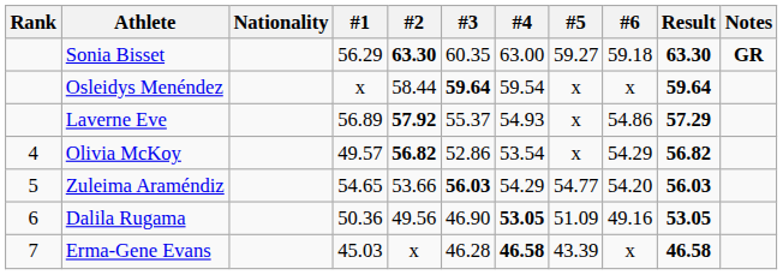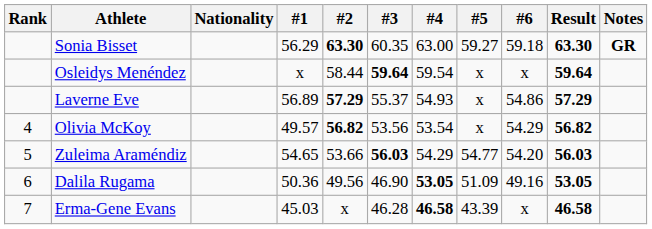 <table class="wikitable sortable" style="text-align:center;font-size:95%">
 <tr>
 <th>Rank</th>
 <th>Athlete</th>
 <th>Nationality</th>
 <th>#1</th>
 <th>#2</th>
 <th>#3</th>
 <th>#4</th>
 <th>#5</th>
 <th>#6</th>
 <th>Result</th>
 <th>Notes</th>
 </tr>
 <tr>
 <td></td>
 <td align="left"><a href='#'>Sonia Bisset</a></td>
 <td align=left></td>
 <td>56.29</td>
 <td><strong>63.30</strong></td>
 <td>60.35</td>
 <td>63.00</td>
 <td>59.27</td>
 <td>59.18</td>
 <td><strong>63.30</strong></td>
 <td><strong>GR</strong></td>
 </tr>
 <tr>
 <td></td>
 <td align="left"><a href='#'>Osleidys Menéndez</a></td>
 <td align=left></td>
 <td>x</td>
 <td>58.44</td>
 <td><strong>59.64</strong></td>
 <td>59.54</td>
 <td>x</td>
 <td>x</td>
 <td><strong>59.64</strong></td>
 <td></td>
 </tr>
 <tr>
 <td></td>
 <td align="left"><a href='#'>Laverne Eve</a></td>
 <td align=left></td>
 <td>56.89</td>
-<td><strong>57.92</strong></td>
+<td><strong>57.29</strong></td>
 <td>55.37</td>
 <td>54.93</td>
 <td>x</td>
 <td>54.86</td>
 <td><strong>57.29</strong></td>
 <td></td>
 </tr>
 <tr>
 <td>4</td>
 <td align="left"><a href='#'>Olivia McKoy</a></td>
 <td align=left></td>
 <td>49.57</td>
 <td><strong>56.82</strong></td>
-<td>52.86</td>
+<td>53.56</td>
 <td>53.54</td>
 <td>x</td>
 <td>54.29</td>
 <td><strong>56.82</strong></td>
 <td></td>
 </tr>
 <tr>
 <td>5</td>
 <td align="left"><a href='#'>Zuleima Araméndiz</a></td>
 <td align=left></td>
 <td>54.65</td>
 <td>53.66</td>
 <td><strong>56.03</strong></td>
 <td>54.29</td>
 <td>54.77</td>
 <td>54.20</td>
 <td><strong>56.03</strong></td>
 <td></td>
 </tr>
 <tr>
 <td>6</td>
 <td align="left"><a href='#'>Dalila Rugama</a></td>
 <td align=left></td>
 <td>50.36</td>
 <td>49.56</td>
 <td>46.90</td>
 <td><strong>53.05</strong></td>
 <td>51.09</td>
 <td>49.16</td>
 <td><strong>53.05</strong></td>
 <td></td>
 </tr>
 <tr>
 <td>7</td>
 <td align="left"><a href='#'>Erma-Gene Evans</a></td>
 <td align=left></td>
 <td>45.03</td>
 <td>x</td>
 <td>46.28</td>
 <td><strong>46.58</strong></td>
 <td>43.39</td>
 <td>x</td>
 <td><strong>46.58</strong></td>
 <td></td>
 </tr>
 </table>
